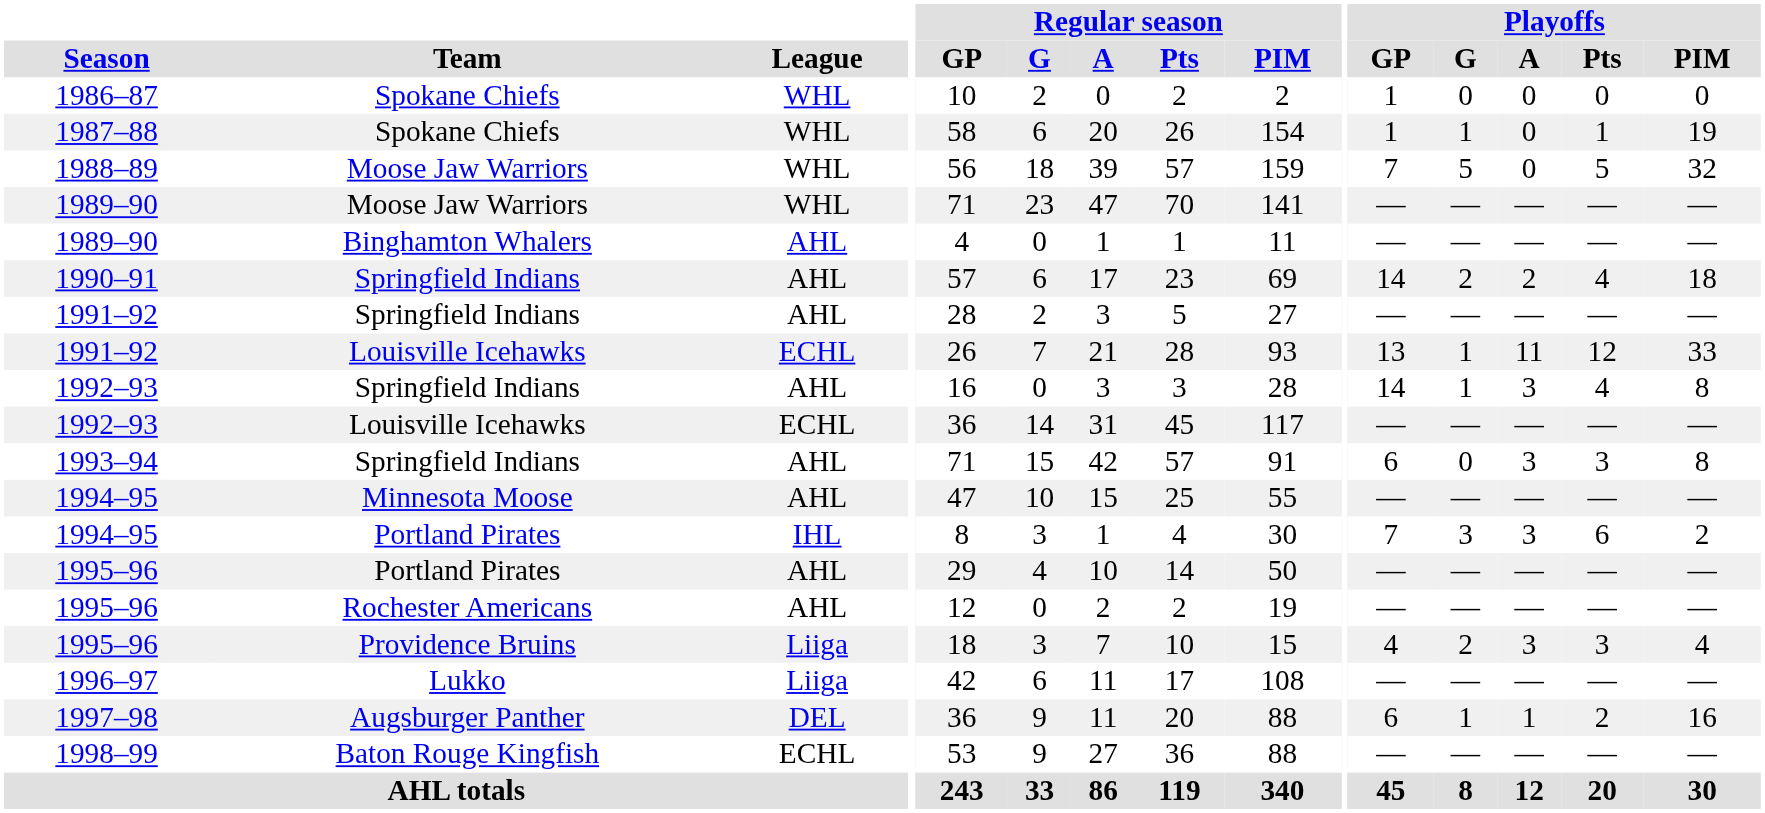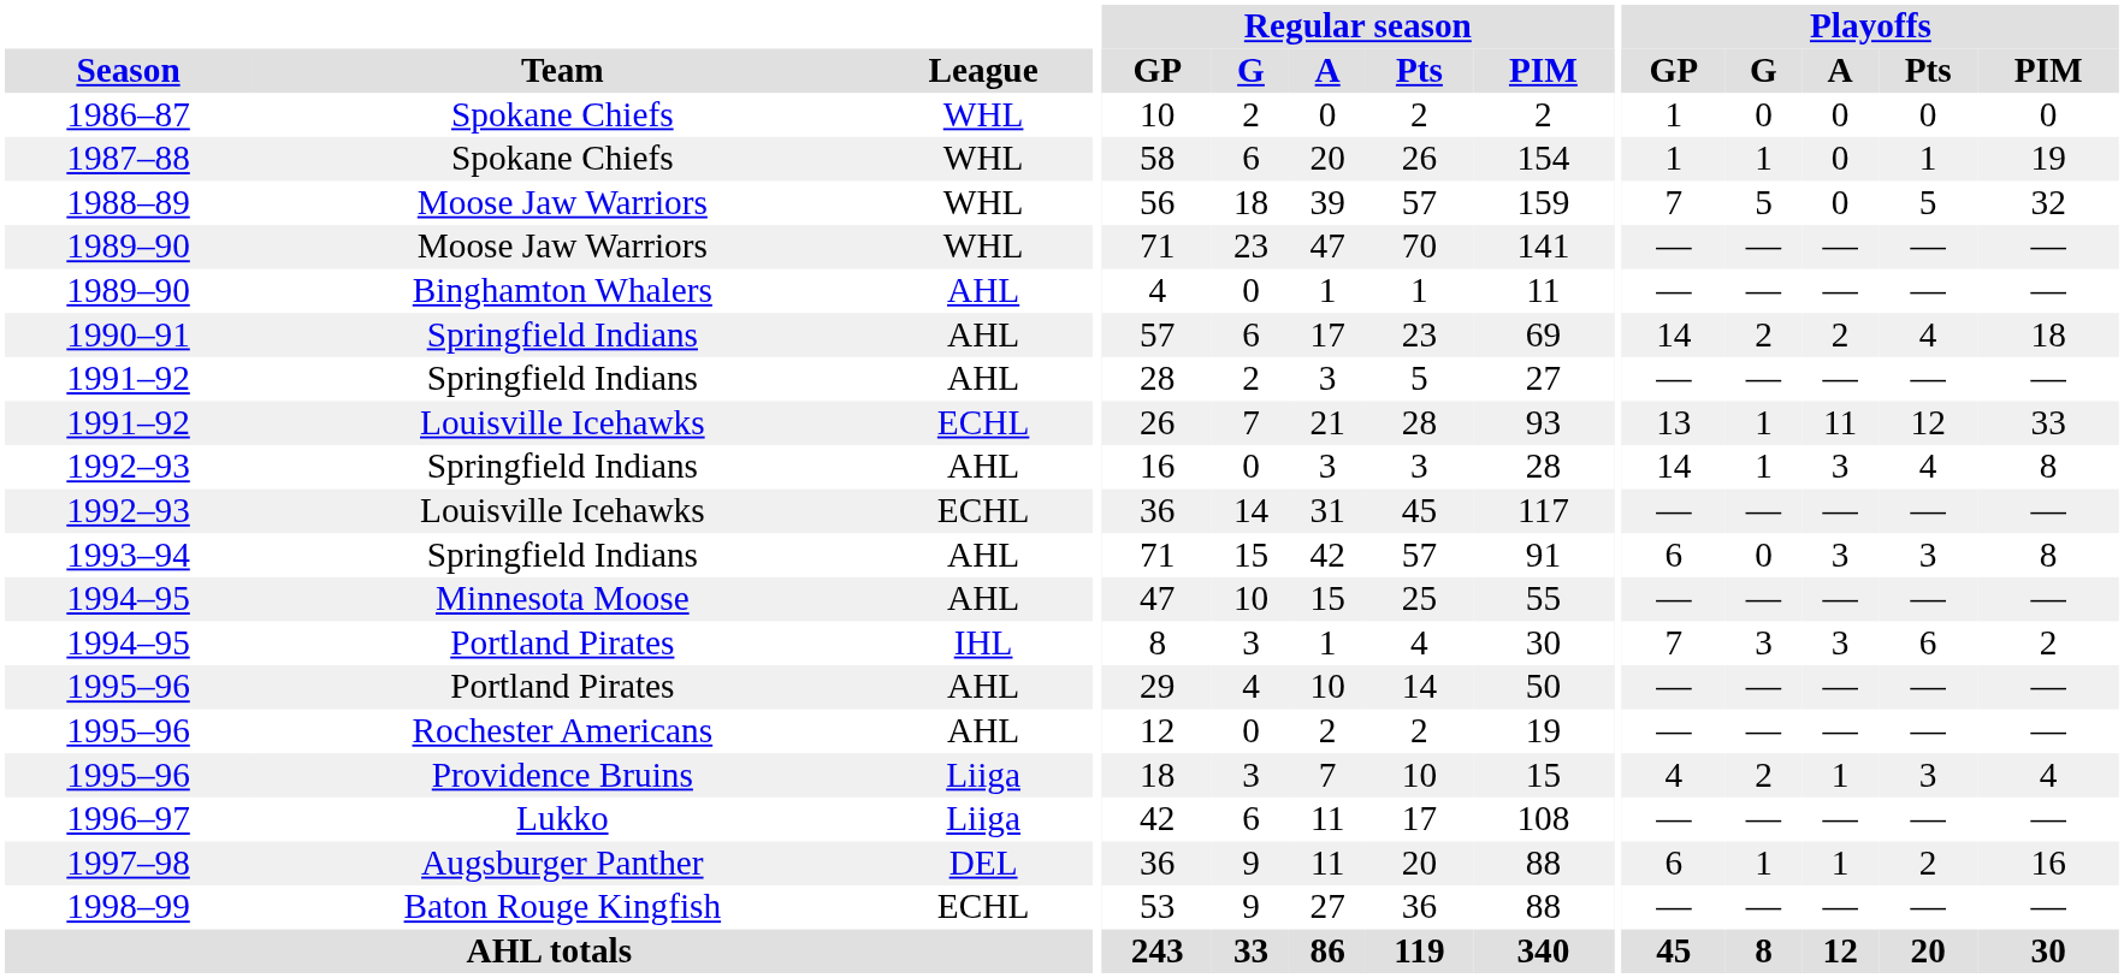 <table border="0" cellpadding="1" cellspacing="0" style="text-align:center; width:60em">
 <tr bgcolor="#e0e0e0">
 <th colspan="3" bgcolor="#ffffff"></th>
 <th rowspan="99" bgcolor="#ffffff"></th>
 <th colspan="5"><a href='#'>Regular season</a></th>
 <th rowspan="99" bgcolor="#ffffff"></th>
 <th colspan="5"><a href='#'>Playoffs</a></th>
 </tr>
 <tr bgcolor="#e0e0e0">
 <th><a href='#'>Season</a></th>
 <th>Team</th>
 <th>League</th>
 <th>GP</th>
 <th><a href='#'>G</a></th>
 <th><a href='#'>A</a></th>
 <th><a href='#'>Pts</a></th>
 <th><a href='#'>PIM</a></th>
 <th>GP</th>
 <th>G</th>
 <th>A</th>
 <th>Pts</th>
 <th>PIM</th>
 </tr>
 <tr>
 <td><a href='#'>1986–87</a></td>
 <td><a href='#'>Spokane Chiefs</a></td>
 <td><a href='#'>WHL</a></td>
 <td>10</td>
 <td>2</td>
 <td>0</td>
 <td>2</td>
 <td>2</td>
 <td>1</td>
 <td>0</td>
 <td>0</td>
 <td>0</td>
 <td>0</td>
 </tr>
 <tr bgcolor="#f0f0f0">
 <td><a href='#'>1987–88</a></td>
 <td>Spokane Chiefs</td>
 <td>WHL</td>
 <td>58</td>
 <td>6</td>
 <td>20</td>
 <td>26</td>
 <td>154</td>
 <td>1</td>
 <td>1</td>
 <td>0</td>
 <td>1</td>
 <td>19</td>
 </tr>
 <tr>
 <td><a href='#'>1988–89</a></td>
 <td><a href='#'>Moose Jaw Warriors</a></td>
 <td>WHL</td>
 <td>56</td>
 <td>18</td>
 <td>39</td>
 <td>57</td>
 <td>159</td>
 <td>7</td>
 <td>5</td>
 <td>0</td>
 <td>5</td>
 <td>32</td>
 </tr>
 <tr bgcolor="#f0f0f0">
 <td><a href='#'>1989–90</a></td>
 <td>Moose Jaw Warriors</td>
 <td>WHL</td>
 <td>71</td>
 <td>23</td>
 <td>47</td>
 <td>70</td>
 <td>141</td>
 <td>—</td>
 <td>—</td>
 <td>—</td>
 <td>—</td>
 <td>—</td>
 </tr>
 <tr>
 <td><a href='#'>1989–90</a></td>
 <td><a href='#'>Binghamton Whalers</a></td>
 <td><a href='#'>AHL</a></td>
 <td>4</td>
 <td>0</td>
 <td>1</td>
 <td>1</td>
 <td>11</td>
 <td>—</td>
 <td>—</td>
 <td>—</td>
 <td>—</td>
 <td>—</td>
 </tr>
 <tr bgcolor="#f0f0f0">
 <td><a href='#'>1990–91</a></td>
 <td><a href='#'>Springfield Indians</a></td>
 <td>AHL</td>
 <td>57</td>
 <td>6</td>
 <td>17</td>
 <td>23</td>
 <td>69</td>
 <td>14</td>
 <td>2</td>
 <td>2</td>
 <td>4</td>
 <td>18</td>
 </tr>
 <tr>
 <td><a href='#'>1991–92</a></td>
 <td>Springfield Indians</td>
 <td>AHL</td>
 <td>28</td>
 <td>2</td>
 <td>3</td>
 <td>5</td>
 <td>27</td>
 <td>—</td>
 <td>—</td>
 <td>—</td>
 <td>—</td>
 <td>—</td>
 </tr>
 <tr bgcolor="#f0f0f0">
 <td><a href='#'>1991–92</a></td>
 <td><a href='#'>Louisville Icehawks</a></td>
 <td><a href='#'>ECHL</a></td>
 <td>26</td>
 <td>7</td>
 <td>21</td>
 <td>28</td>
 <td>93</td>
 <td>13</td>
 <td>1</td>
 <td>11</td>
 <td>12</td>
 <td>33</td>
 </tr>
 <tr>
 <td><a href='#'>1992–93</a></td>
 <td>Springfield Indians</td>
 <td>AHL</td>
 <td>16</td>
 <td>0</td>
 <td>3</td>
 <td>3</td>
 <td>28</td>
 <td>14</td>
 <td>1</td>
 <td>3</td>
 <td>4</td>
 <td>8</td>
 </tr>
 <tr bgcolor="#f0f0f0">
 <td><a href='#'>1992–93</a></td>
 <td>Louisville Icehawks</td>
 <td>ECHL</td>
 <td>36</td>
 <td>14</td>
 <td>31</td>
 <td>45</td>
 <td>117</td>
 <td>—</td>
 <td>—</td>
 <td>—</td>
 <td>—</td>
 <td>—</td>
 </tr>
 <tr>
 <td><a href='#'>1993–94</a></td>
 <td>Springfield Indians</td>
 <td>AHL</td>
 <td>71</td>
 <td>15</td>
 <td>42</td>
 <td>57</td>
 <td>91</td>
 <td>6</td>
 <td>0</td>
 <td>3</td>
 <td>3</td>
 <td>8</td>
 </tr>
 <tr bgcolor="#f0f0f0">
 <td><a href='#'>1994–95</a></td>
 <td><a href='#'>Minnesota Moose</a></td>
 <td>AHL</td>
 <td>47</td>
 <td>10</td>
 <td>15</td>
 <td>25</td>
 <td>55</td>
 <td>—</td>
 <td>—</td>
 <td>—</td>
 <td>—</td>
 <td>—</td>
 </tr>
 <tr>
 <td><a href='#'>1994–95</a></td>
 <td><a href='#'>Portland Pirates</a></td>
 <td><a href='#'>IHL</a></td>
 <td>8</td>
 <td>3</td>
 <td>1</td>
 <td>4</td>
 <td>30</td>
 <td>7</td>
 <td>3</td>
 <td>3</td>
 <td>6</td>
 <td>2</td>
 </tr>
 <tr bgcolor="#f0f0f0">
 <td><a href='#'>1995–96</a></td>
 <td>Portland Pirates</td>
 <td>AHL</td>
 <td>29</td>
 <td>4</td>
 <td>10</td>
 <td>14</td>
 <td>50</td>
 <td>—</td>
 <td>—</td>
 <td>—</td>
 <td>—</td>
 <td>—</td>
 </tr>
 <tr>
 <td><a href='#'>1995–96</a></td>
 <td><a href='#'>Rochester Americans</a></td>
 <td>AHL</td>
 <td>12</td>
 <td>0</td>
 <td>2</td>
 <td>2</td>
 <td>19</td>
 <td>—</td>
 <td>—</td>
 <td>—</td>
 <td>—</td>
 <td>—</td>
 </tr>
 <tr bgcolor="#f0f0f0">
 <td><a href='#'>1995–96</a></td>
 <td><a href='#'>Providence Bruins</a></td>
 <td><a href='#'>Liiga</a></td>
 <td>18</td>
 <td>3</td>
 <td>7</td>
 <td>10</td>
 <td>15</td>
 <td>4</td>
 <td>2</td>
-<td>3</td>
+<td>1</td>
 <td>3</td>
 <td>4</td>
 </tr>
 <tr>
 <td><a href='#'>1996–97</a></td>
 <td><a href='#'>Lukko</a></td>
 <td><a href='#'>Liiga</a></td>
 <td>42</td>
 <td>6</td>
 <td>11</td>
 <td>17</td>
 <td>108</td>
 <td>—</td>
 <td>—</td>
 <td>—</td>
 <td>—</td>
 <td>—</td>
 </tr>
 <tr bgcolor="#f0f0f0">
 <td><a href='#'>1997–98</a></td>
 <td><a href='#'>Augsburger Panther</a></td>
 <td><a href='#'>DEL</a></td>
 <td>36</td>
 <td>9</td>
 <td>11</td>
 <td>20</td>
 <td>88</td>
 <td>6</td>
 <td>1</td>
 <td>1</td>
 <td>2</td>
 <td>16</td>
 </tr>
 <tr>
 <td><a href='#'>1998–99</a></td>
 <td><a href='#'>Baton Rouge Kingfish</a></td>
 <td>ECHL</td>
 <td>53</td>
 <td>9</td>
 <td>27</td>
 <td>36</td>
 <td>88</td>
 <td>—</td>
 <td>—</td>
 <td>—</td>
 <td>—</td>
 <td>—</td>
 </tr>
 <tr>
 </tr>
 <tr ALIGN="center" bgcolor="#e0e0e0">
 <th colspan="3">AHL totals</th>
 <th ALIGN="center">243</th>
 <th ALIGN="center">33</th>
 <th ALIGN="center">86</th>
 <th ALIGN="center">119</th>
 <th ALIGN="center">340</th>
 <th ALIGN="center">45</th>
 <th ALIGN="center">8</th>
 <th ALIGN="center">12</th>
 <th ALIGN="center">20</th>
 <th ALIGN="center">30</th>
 </tr>
 </table>
